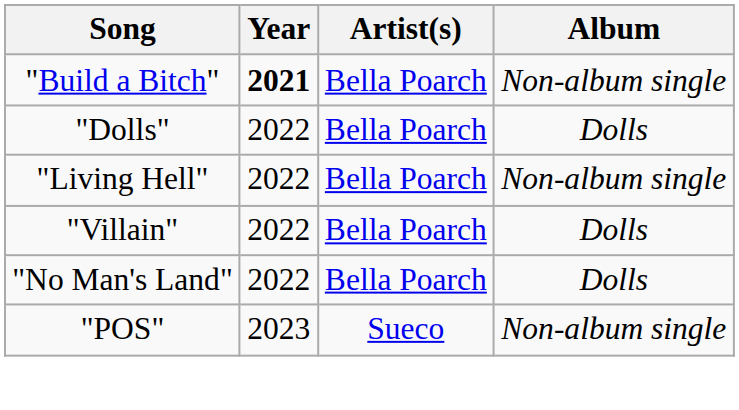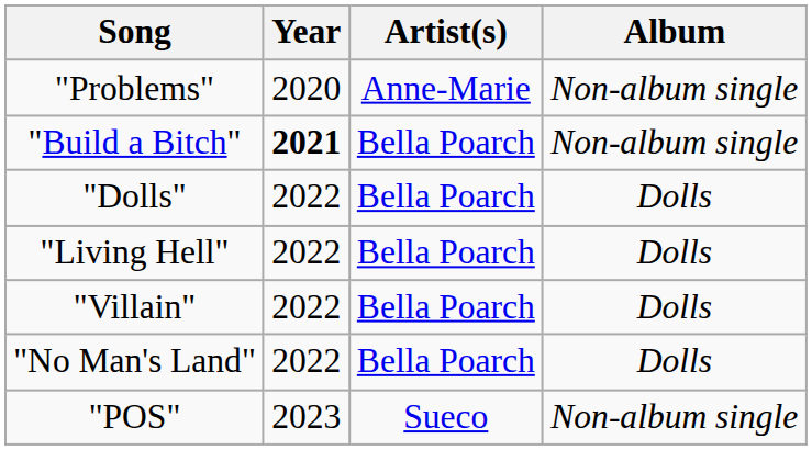 <table class="wikitable plainrowheaders" style="text-align:center;">
 <tr>
 <th scope="col">Song</th>
 <th scope="col">Year</th>
 <th scope="col">Artist(s)</th>
 <th scope="col">Album</th>
+</tr>
+<tr>
+<td>"Problems"</td>
+<td>2020</td>
+<td><a href='#'>Anne-Marie</a></td>
+<td><em>Non-album single</em></td>
 </tr>
 <tr>
 <td scope="row">"<a href='#'>Build a Bitch</a>"</td>
 <td><strong>2021</strong></td>
 <td><a href='#'>Bella Poarch</a></td>
 <td><em>Non-album single</em></td>
 </tr>
 <tr>
 <td>"Dolls"</td>
 <td>2022</td>
 <td><a href='#'>Bella Poarch</a></td>
 <td><em>Dolls</em></td>
 </tr>
 <tr>
 <td>"Living Hell"</td>
 <td>2022</td>
 <td><a href='#'>Bella Poarch</a></td>
-<td><em>Non-album single</em></td>
+<td><em>Dolls</em></td>
 </tr>
 <tr>
 <td>"Villain"</td>
 <td>2022</td>
 <td><a href='#'>Bella Poarch</a></td>
 <td><em>Dolls</em></td>
 </tr>
 <tr>
 <td>"No Man's Land"</td>
 <td>2022</td>
 <td><a href='#'>Bella Poarch</a></td>
 <td><em>Dolls</em></td>
 </tr>
 <tr>
 <td>"POS"</td>
 <td>2023</td>
 <td><a href='#'>Sueco</a></td>
 <td><em>Non-album single</em></td>
 </tr>
 </table>
